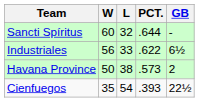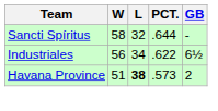 <table class="wikitable">
 <tr>
 <th>Team</th>
 <th>W</th>
 <th>L</th>
 <th>PCT.</th>
 <th><a href='#'>GB</a></th>
 </tr>
 <tr style="background-color:#ccffcc;">
 <td align="left"><a href='#'>Sancti Spíritus</a></td>
-<td>60</td>
+<td>58</td>
 <td>32</td>
 <td>.644</td>
 <td>-</td>
 </tr>
 <tr style="background-color:#ccffcc;">
 <td align="left"><a href='#'>Industriales</a></td>
 <td>56</td>
-<td>33</td>
+<td>34</td>
 <td>.622</td>
 <td>6½</td>
 </tr>
 <tr style="background-color:#ccffcc;">
 <td align="left"><a href='#'>Havana Province</a></td>
-<td>50</td>
-<td>38</td>
+<td>51</td>
+<td><strong>38</strong></td>
 <td>.573</td>
 <td>2</td>
 </tr>
-<tr>
-<td align="left"><a href='#'>Cienfuegos</a></td>
-<td>35</td>
-<td>54</td>
-<td>.393</td>
-<td>22½</td>
-</tr>
 </table>
